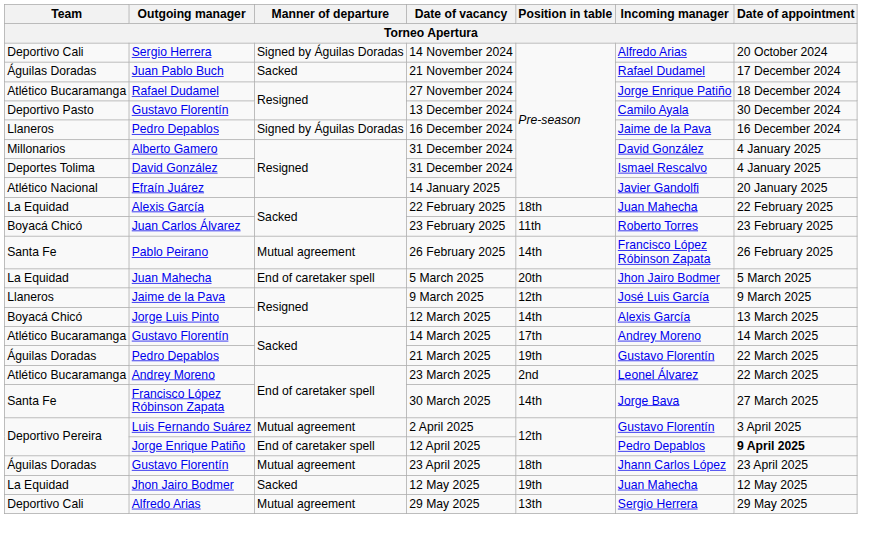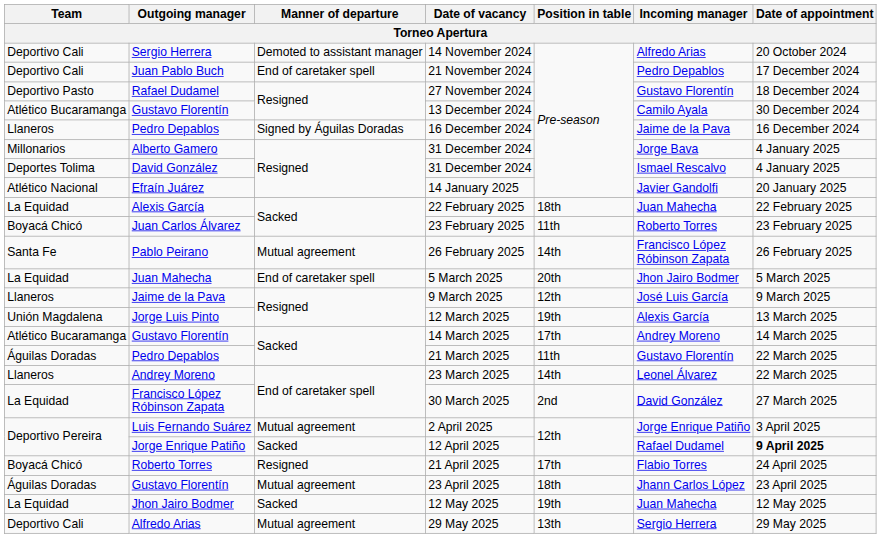 <table class="wikitable sortable">
 <tr>
 <th>Team</th>
 <th>Outgoing manager</th>
 <th>Manner of departure</th>
 <th>Date of vacancy</th>
 <th>Position in table</th>
 <th>Incoming manager</th>
 <th>Date of appointment</th>
 </tr>
 <tr>
 <th colspan=7>Torneo Apertura</th>
 </tr>
 <tr>
 <td>Deportivo Cali</td>
 <td> <a href='#'>Sergio Herrera</a></td>
-<td>Signed by Águilas Doradas</td>
+<td>Demoted to assistant manager</td>
 <td>14 November 2024</td>
 <td rowspan=8><em>Pre-season</em></td>
 <td> <a href='#'>Alfredo Arias</a></td>
 <td>20 October 2024</td>
 </tr>
 <tr>
-<td>Águilas Doradas</td>
+<td>Deportivo Cali</td>
 <td> <a href='#'>Juan Pablo Buch</a></td>
-<td>Sacked</td>
+<td>End of caretaker spell</td>
 <td>21 November 2024</td>
-<td> <a href='#'>Rafael Dudamel</a></td>
+<td> <a href='#'>Pedro Depablos</a></td>
 <td>17 December 2024</td>
 </tr>
 <tr>
-<td>Atlético Bucaramanga</td>
+<td>Deportivo Pasto</td>
 <td> <a href='#'>Rafael Dudamel</a></td>
 <td rowspan=2>Resigned</td>
 <td>27 November 2024</td>
-<td> <a href='#'>Jorge Enrique Patiño</a></td>
+<td> <a href='#'>Gustavo Florentín</a></td>
 <td>18 December 2024</td>
 </tr>
 <tr>
-<td>Deportivo Pasto</td>
+<td>Atlético Bucaramanga</td>
 <td> <a href='#'>Gustavo Florentín</a></td>
 <td>13 December 2024</td>
 <td> <a href='#'>Camilo Ayala</a></td>
 <td>30 December 2024</td>
 </tr>
 <tr>
 <td>Llaneros</td>
 <td> <a href='#'>Pedro Depablos</a></td>
 <td>Signed by Águilas Doradas</td>
 <td>16 December 2024</td>
 <td> <a href='#'>Jaime de la Pava</a></td>
 <td>16 December 2024</td>
 </tr>
 <tr>
 <td>Millonarios</td>
 <td> <a href='#'>Alberto Gamero</a></td>
 <td rowspan=3>Resigned</td>
 <td>31 December 2024</td>
-<td> <a href='#'>David González</a></td>
+<td> <a href='#'>Jorge Bava</a></td>
 <td>4 January 2025</td>
 </tr>
 <tr>
 <td>Deportes Tolima</td>
 <td> <a href='#'>David González</a></td>
 <td>31 December 2024</td>
 <td> <a href='#'>Ismael Rescalvo</a></td>
 <td>4 January 2025</td>
 </tr>
 <tr>
 <td>Atlético Nacional</td>
 <td> <a href='#'>Efraín Juárez</a></td>
 <td>14 January 2025</td>
 <td> <a href='#'>Javier Gandolfi</a></td>
 <td>20 January 2025</td>
 </tr>
 <tr>
 <td>La Equidad</td>
 <td> <a href='#'>Alexis García</a></td>
 <td rowspan=2>Sacked</td>
 <td>22 February 2025</td>
 <td>18th</td>
 <td> <a href='#'>Juan Mahecha</a></td>
 <td>22 February 2025</td>
 </tr>
 <tr>
 <td>Boyacá Chicó</td>
 <td> <a href='#'>Juan Carlos Álvarez</a></td>
 <td>23 February 2025</td>
 <td>11th</td>
 <td> <a href='#'>Roberto Torres</a></td>
 <td>23 February 2025</td>
 </tr>
 <tr>
 <td>Santa Fe</td>
 <td> <a href='#'>Pablo Peirano</a></td>
 <td>Mutual agreement</td>
 <td>26 February 2025</td>
 <td>14th</td>
 <td> <a href='#'>Francisco López</a><br> <a href='#'>Róbinson Zapata</a></td>
 <td>26 February 2025</td>
 </tr>
 <tr>
 <td>La Equidad</td>
 <td> <a href='#'>Juan Mahecha</a></td>
 <td>End of caretaker spell</td>
 <td>5 March 2025</td>
 <td>20th</td>
 <td> <a href='#'>Jhon Jairo Bodmer</a></td>
 <td>5 March 2025</td>
 </tr>
 <tr>
 <td>Llaneros</td>
 <td> <a href='#'>Jaime de la Pava</a></td>
 <td rowspan=2>Resigned</td>
 <td>9 March 2025</td>
 <td>12th</td>
 <td> <a href='#'>José Luis García</a></td>
 <td>9 March 2025</td>
 </tr>
 <tr>
-<td>Boyacá Chicó</td>
+<td>Unión Magdalena</td>
 <td> <a href='#'>Jorge Luis Pinto</a></td>
 <td>12 March 2025</td>
-<td>14th</td>
+<td>19th</td>
 <td> <a href='#'>Alexis García</a></td>
 <td>13 March 2025</td>
 </tr>
 <tr>
 <td>Atlético Bucaramanga</td>
 <td> <a href='#'>Gustavo Florentín</a></td>
 <td rowspan=2>Sacked</td>
 <td>14 March 2025</td>
 <td>17th</td>
 <td> <a href='#'>Andrey Moreno</a></td>
 <td>14 March 2025</td>
 </tr>
 <tr>
 <td>Águilas Doradas</td>
 <td> <a href='#'>Pedro Depablos</a></td>
 <td>21 March 2025</td>
-<td>19th</td>
+<td>11th</td>
 <td> <a href='#'>Gustavo Florentín</a></td>
 <td>22 March 2025</td>
 </tr>
 <tr>
-<td>Atlético Bucaramanga</td>
+<td>Llaneros</td>
 <td> <a href='#'>Andrey Moreno</a></td>
 <td rowspan=2>End of caretaker spell</td>
 <td>23 March 2025</td>
-<td>2nd</td>
+<td>14th</td>
 <td> <a href='#'>Leonel Álvarez</a></td>
 <td>22 March 2025</td>
 </tr>
 <tr>
-<td>Santa Fe</td>
+<td>La Equidad</td>
 <td> <a href='#'>Francisco López</a><br> <a href='#'>Róbinson Zapata</a></td>
 <td>30 March 2025</td>
-<td>14th</td>
-<td> <a href='#'>Jorge Bava</a></td>
+<td>2nd</td>
+<td> <a href='#'>David González</a></td>
 <td>27 March 2025</td>
 </tr>
 <tr>
 <td rowspan=2>Deportivo Pereira</td>
 <td> <a href='#'>Luis Fernando Suárez</a></td>
 <td>Mutual agreement</td>
 <td>2 April 2025</td>
 <td rowspan=2>12th</td>
-<td> <a href='#'>Gustavo Florentín</a></td>
+<td> <a href='#'>Jorge Enrique Patiño</a></td>
 <td>3 April 2025</td>
 </tr>
 <tr>
 <td> <a href='#'>Jorge Enrique Patiño</a></td>
-<td>End of caretaker spell</td>
+<td>Sacked</td>
 <td>12 April 2025</td>
-<td> <a href='#'>Pedro Depablos</a></td>
+<td> <a href='#'>Rafael Dudamel</a></td>
 <td><strong>9 April 2025</strong></td>
+</tr>
+<tr>
+<td>Boyacá Chicó</td>
+<td> <a href='#'>Roberto Torres</a></td>
+<td>Resigned</td>
+<td>21 April 2025</td>
+<td>17th</td>
+<td> <a href='#'>Flabio Torres</a></td>
+<td>24 April 2025</td>
 </tr>
 <tr>
 <td>Águilas Doradas</td>
 <td> <a href='#'>Gustavo Florentín</a></td>
 <td>Mutual agreement</td>
 <td>23 April 2025</td>
 <td>18th</td>
 <td> <a href='#'>Jhann Carlos López</a></td>
 <td>23 April 2025</td>
 </tr>
 <tr>
 <td>La Equidad</td>
 <td> <a href='#'>Jhon Jairo Bodmer</a></td>
 <td>Sacked</td>
 <td>12 May 2025</td>
 <td>19th</td>
 <td> <a href='#'>Juan Mahecha</a></td>
 <td>12 May 2025</td>
 </tr>
 <tr>
 <td>Deportivo Cali</td>
 <td> <a href='#'>Alfredo Arias</a></td>
 <td>Mutual agreement</td>
 <td>29 May 2025</td>
 <td>13th</td>
 <td> <a href='#'>Sergio Herrera</a></td>
 <td>29 May 2025</td>
 </tr>
 </table>
